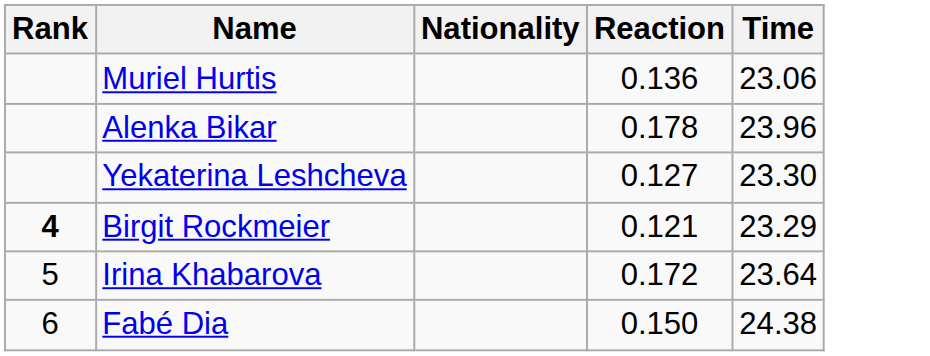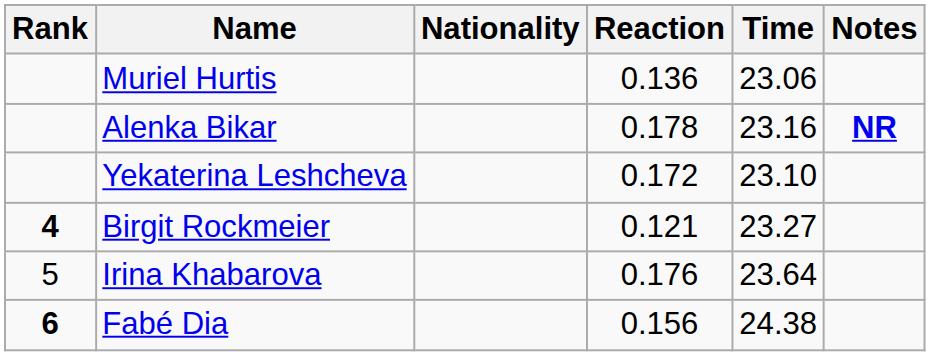 <table class="wikitable sortable" style="text-align:center">
 <tr>
 <th>Rank</th>
 <th>Name</th>
 <th>Nationality</th>
 <th>Reaction</th>
 <th>Time</th>
+<th>Notes</th>
 </tr>
 <tr>
 <td></td>
 <td align="left"><a href='#'>Muriel Hurtis</a></td>
 <td align=left></td>
 <td>0.136</td>
 <td>23.06</td>
+<td></td>
 </tr>
 <tr>
 <td></td>
 <td align="left"><a href='#'>Alenka Bikar</a></td>
 <td align=left></td>
 <td>0.178</td>
-<td>23.96</td>
+<td>23.16</td>
+<td><strong><a href='#'>NR</a></strong></td>
 </tr>
 <tr>
 <td></td>
 <td align="left"><a href='#'>Yekaterina Leshcheva</a></td>
 <td align=left></td>
-<td>0.127</td>
-<td>23.30</td>
+<td>0.172</td>
+<td>23.10</td>
+<td></td>
 </tr>
 <tr>
 <td><strong>4</strong></td>
 <td align="left"><a href='#'>Birgit Rockmeier</a></td>
 <td align=left></td>
 <td>0.121</td>
-<td>23.29</td>
+<td>23.27</td>
+<td></td>
 </tr>
 <tr>
 <td>5</td>
 <td align="left"><a href='#'>Irina Khabarova</a></td>
 <td align=left></td>
-<td>0.172</td>
+<td>0.176</td>
 <td>23.64</td>
+<td></td>
 </tr>
 <tr>
-<td>6</td>
+<td><strong>6</strong></td>
 <td align="left"><a href='#'>Fabé Dia</a></td>
 <td align=left></td>
-<td>0.150</td>
+<td>0.156</td>
 <td>24.38</td>
+<td></td>
 </tr>
 </table>
